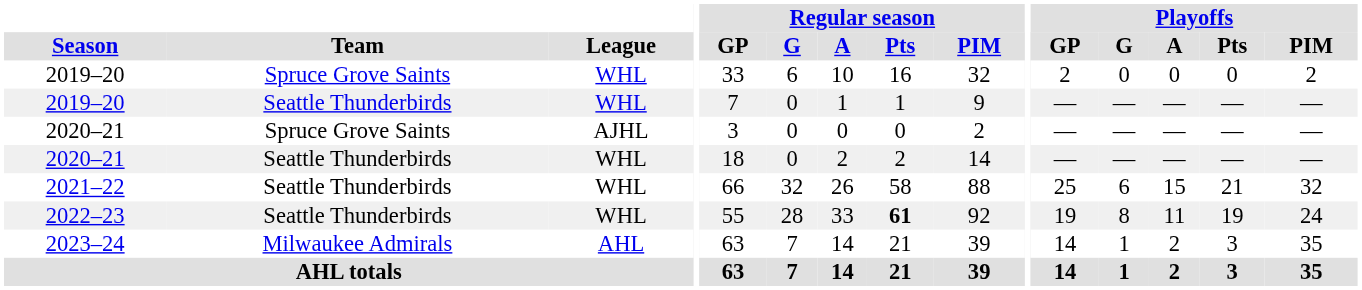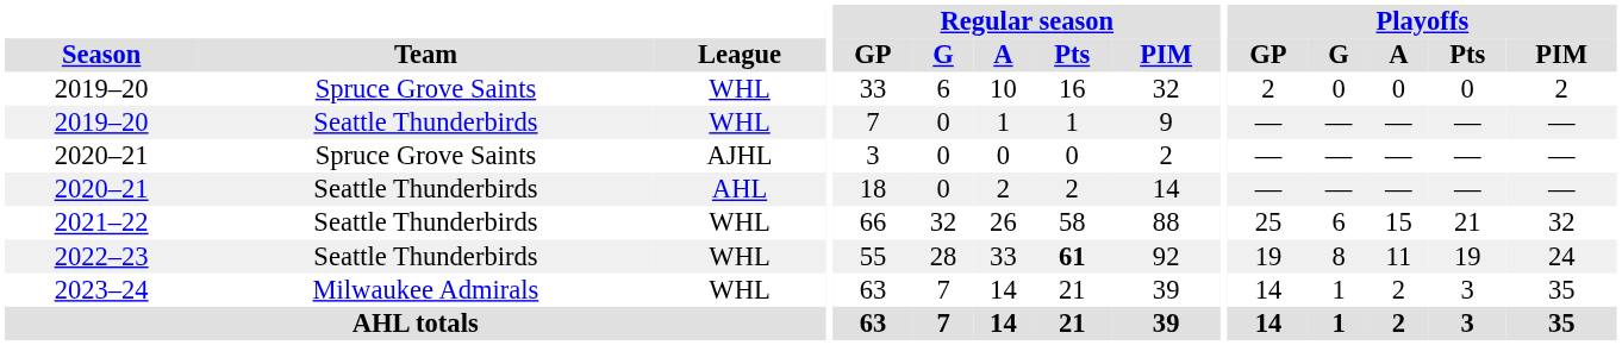 <table border="0" cellpadding="1" cellspacing="0" style="text-align:center; width:60em">
 <tr bgcolor="#e0e0e0">
 <th colspan="3" bgcolor="#ffffff"></th>
 <th rowspan="99" bgcolor="#ffffff"></th>
 <th colspan="5"><a href='#'>Regular season</a></th>
 <th rowspan="99" bgcolor="#ffffff"></th>
 <th colspan="5"><a href='#'>Playoffs</a></th>
 </tr>
 <tr bgcolor="#e0e0e0">
 <th><a href='#'>Season</a></th>
 <th>Team</th>
 <th>League</th>
 <th>GP</th>
 <th><a href='#'>G</a></th>
 <th><a href='#'>A</a></th>
 <th><a href='#'>Pts</a></th>
 <th><a href='#'>PIM</a></th>
 <th>GP</th>
 <th>G</th>
 <th>A</th>
 <th>Pts</th>
 <th>PIM</th>
 </tr>
 <tr>
 <td>2019–20</td>
 <td><a href='#'>Spruce Grove Saints</a></td>
 <td><a href='#'>WHL</a></td>
 <td>33</td>
 <td>6</td>
 <td>10</td>
 <td>16</td>
 <td>32</td>
 <td>2</td>
 <td>0</td>
 <td>0</td>
 <td>0</td>
 <td>2</td>
 </tr>
 <tr bgcolor="#f0f0f0">
 <td><a href='#'>2019–20</a></td>
 <td><a href='#'>Seattle Thunderbirds</a></td>
 <td><a href='#'>WHL</a></td>
 <td>7</td>
 <td>0</td>
 <td>1</td>
 <td>1</td>
 <td>9</td>
 <td>—</td>
 <td>—</td>
 <td>—</td>
 <td>—</td>
 <td>—</td>
 </tr>
 <tr>
 <td>2020–21</td>
 <td>Spruce Grove Saints</td>
 <td>AJHL</td>
 <td>3</td>
 <td>0</td>
 <td>0</td>
 <td>0</td>
 <td>2</td>
 <td>—</td>
 <td>—</td>
 <td>—</td>
 <td>—</td>
 <td>—</td>
 </tr>
 <tr bgcolor="#f0f0f0">
 <td><a href='#'>2020–21</a></td>
 <td>Seattle Thunderbirds</td>
-<td>WHL</td>
+<td><a href='#'>AHL</a></td>
 <td>18</td>
 <td>0</td>
 <td>2</td>
 <td>2</td>
 <td>14</td>
 <td>—</td>
 <td>—</td>
 <td>—</td>
 <td>—</td>
 <td>—</td>
 </tr>
 <tr>
 <td><a href='#'>2021–22</a></td>
 <td>Seattle Thunderbirds</td>
 <td>WHL</td>
 <td>66</td>
 <td>32</td>
 <td>26</td>
 <td>58</td>
 <td>88</td>
 <td>25</td>
 <td>6</td>
 <td>15</td>
 <td>21</td>
 <td>32</td>
 </tr>
 <tr bgcolor="#f0f0f0">
 <td><a href='#'>2022–23</a></td>
 <td>Seattle Thunderbirds</td>
 <td>WHL</td>
 <td>55</td>
 <td>28</td>
 <td>33</td>
 <td><strong>61</strong></td>
 <td>92</td>
 <td>19</td>
 <td>8</td>
 <td>11</td>
 <td>19</td>
 <td>24</td>
 </tr>
 <tr>
 <td><a href='#'>2023–24</a></td>
 <td><a href='#'>Milwaukee Admirals</a></td>
-<td><a href='#'>AHL</a></td>
+<td>WHL</td>
 <td>63</td>
 <td>7</td>
 <td>14</td>
 <td>21</td>
 <td>39</td>
 <td>14</td>
 <td>1</td>
 <td>2</td>
 <td>3</td>
 <td>35</td>
 </tr>
 <tr bgcolor="#e0e0e0">
 <th colspan="3">AHL totals</th>
 <th>63</th>
 <th>7</th>
 <th>14</th>
 <th>21</th>
 <th>39</th>
 <th>14</th>
 <th>1</th>
 <th>2</th>
 <th>3</th>
 <th>35</th>
 </tr>
 </table>
